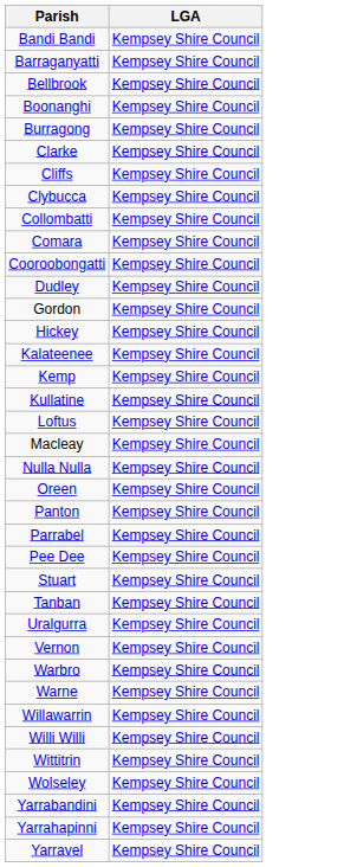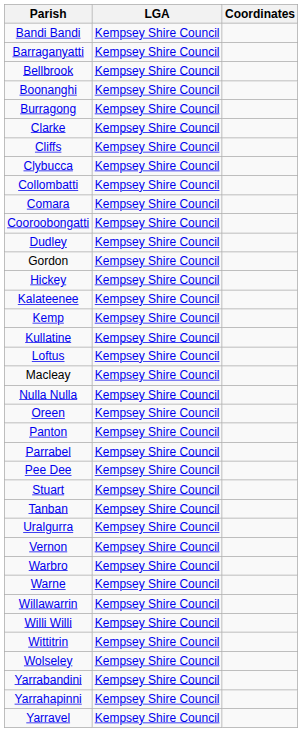 <table class="wikitable" style="text-align:center">
 <tr>
 <th>Parish</th>
 <th>LGA</th>
+<th>Coordinates</th>
 </tr>
 <tr>
 <td><a href='#'>Bandi Bandi</a></td>
 <td><a href='#'>Kempsey Shire Council</a></td>
+<td></td>
 </tr>
 <tr>
 <td><a href='#'>Barraganyatti</a></td>
 <td><a href='#'>Kempsey Shire Council</a></td>
+<td></td>
 </tr>
 <tr>
 <td><a href='#'>Bellbrook</a></td>
 <td><a href='#'>Kempsey Shire Council</a></td>
+<td></td>
 </tr>
 <tr>
 <td><a href='#'>Boonanghi</a></td>
 <td><a href='#'>Kempsey Shire Council</a></td>
+<td></td>
 </tr>
 <tr>
 <td><a href='#'>Burragong</a></td>
 <td><a href='#'>Kempsey Shire Council</a></td>
+<td></td>
 </tr>
 <tr>
 <td><a href='#'>Clarke</a></td>
 <td><a href='#'>Kempsey Shire Council</a></td>
+<td></td>
 </tr>
 <tr>
 <td><a href='#'>Cliffs</a></td>
 <td><a href='#'>Kempsey Shire Council</a></td>
+<td></td>
 </tr>
 <tr>
 <td><a href='#'>Clybucca</a></td>
 <td><a href='#'>Kempsey Shire Council</a></td>
+<td></td>
 </tr>
 <tr>
 <td><a href='#'>Collombatti</a></td>
 <td><a href='#'>Kempsey Shire Council</a></td>
+<td></td>
 </tr>
 <tr>
 <td><a href='#'>Comara</a></td>
 <td><a href='#'>Kempsey Shire Council</a></td>
+<td></td>
 </tr>
 <tr>
 <td><a href='#'>Cooroobongatti</a></td>
 <td><a href='#'>Kempsey Shire Council</a></td>
+<td></td>
 </tr>
 <tr>
 <td><a href='#'>Dudley</a></td>
 <td><a href='#'>Kempsey Shire Council</a></td>
+<td></td>
 </tr>
 <tr>
 <td>Gordon</td>
 <td><a href='#'>Kempsey Shire Council</a></td>
+<td></td>
 </tr>
 <tr>
 <td><a href='#'>Hickey</a></td>
 <td><a href='#'>Kempsey Shire Council</a></td>
+<td></td>
 </tr>
 <tr>
 <td><a href='#'>Kalateenee</a></td>
 <td><a href='#'>Kempsey Shire Council</a></td>
+<td></td>
 </tr>
 <tr>
 <td><a href='#'>Kemp</a></td>
 <td><a href='#'>Kempsey Shire Council</a></td>
+<td></td>
 </tr>
 <tr>
 <td><a href='#'>Kullatine</a></td>
 <td><a href='#'>Kempsey Shire Council</a></td>
+<td></td>
 </tr>
 <tr>
 <td><a href='#'>Loftus</a></td>
 <td><a href='#'>Kempsey Shire Council</a></td>
+<td></td>
 </tr>
 <tr>
 <td>Macleay</td>
 <td><a href='#'>Kempsey Shire Council</a></td>
+<td></td>
 </tr>
 <tr>
 <td><a href='#'>Nulla Nulla</a></td>
 <td><a href='#'>Kempsey Shire Council</a></td>
+<td></td>
 </tr>
 <tr>
 <td><a href='#'>Oreen</a></td>
 <td><a href='#'>Kempsey Shire Council</a></td>
+<td></td>
 </tr>
 <tr>
 <td><a href='#'>Panton</a></td>
 <td><a href='#'>Kempsey Shire Council</a></td>
+<td></td>
 </tr>
 <tr>
 <td><a href='#'>Parrabel</a></td>
 <td><a href='#'>Kempsey Shire Council</a></td>
+<td></td>
 </tr>
 <tr>
 <td><a href='#'>Pee Dee</a></td>
 <td><a href='#'>Kempsey Shire Council</a></td>
+<td></td>
 </tr>
 <tr>
 <td><a href='#'>Stuart</a></td>
 <td><a href='#'>Kempsey Shire Council</a></td>
+<td></td>
 </tr>
 <tr>
 <td><a href='#'>Tanban</a></td>
 <td><a href='#'>Kempsey Shire Council</a></td>
+<td></td>
 </tr>
 <tr>
 <td><a href='#'>Uralgurra</a></td>
 <td><a href='#'>Kempsey Shire Council</a></td>
+<td></td>
 </tr>
 <tr>
 <td><a href='#'>Vernon</a></td>
 <td><a href='#'>Kempsey Shire Council</a></td>
+<td></td>
 </tr>
 <tr>
 <td><a href='#'>Warbro</a></td>
 <td><a href='#'>Kempsey Shire Council</a></td>
+<td></td>
 </tr>
 <tr>
 <td><a href='#'>Warne</a></td>
 <td><a href='#'>Kempsey Shire Council</a></td>
+<td></td>
 </tr>
 <tr>
 <td><a href='#'>Willawarrin</a></td>
 <td><a href='#'>Kempsey Shire Council</a></td>
+<td></td>
 </tr>
 <tr>
 <td><a href='#'>Willi Willi</a></td>
 <td><a href='#'>Kempsey Shire Council</a></td>
+<td></td>
 </tr>
 <tr>
 <td><a href='#'>Wittitrin</a></td>
 <td><a href='#'>Kempsey Shire Council</a></td>
+<td></td>
 </tr>
 <tr>
 <td><a href='#'>Wolseley</a></td>
 <td><a href='#'>Kempsey Shire Council</a></td>
+<td></td>
 </tr>
 <tr>
 <td><a href='#'>Yarrabandini</a></td>
 <td><a href='#'>Kempsey Shire Council</a></td>
+<td></td>
 </tr>
 <tr>
 <td><a href='#'>Yarrahapinni</a></td>
 <td><a href='#'>Kempsey Shire Council</a></td>
+<td></td>
 </tr>
 <tr>
 <td><a href='#'>Yarravel</a></td>
 <td><a href='#'>Kempsey Shire Council</a></td>
+<td></td>
 </tr>
 </table>
